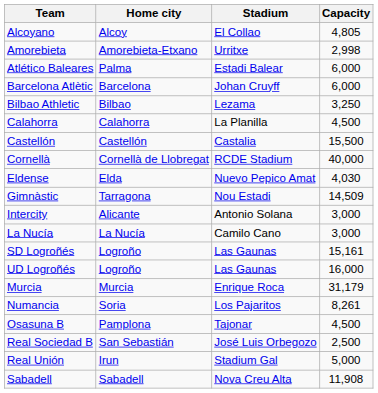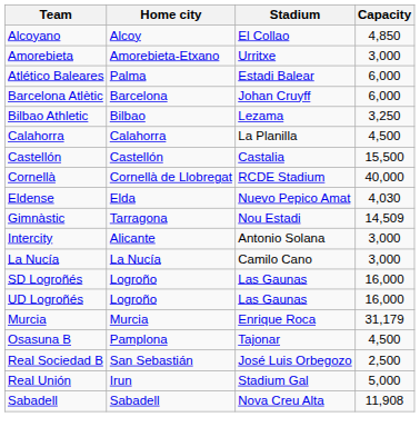 <table class="wikitable sortable">
 <tr>
 <th>Team</th>
 <th>Home city</th>
 <th>Stadium</th>
 <th>Capacity</th>
 </tr>
 <tr>
 <td><a href='#'>Alcoyano</a></td>
 <td><a href='#'>Alcoy</a></td>
 <td><a href='#'>El Collao</a></td>
-<td align=center>4,805</td>
+<td align=center>4,850</td>
 </tr>
 <tr>
 <td><a href='#'>Amorebieta</a></td>
 <td><a href='#'>Amorebieta-Etxano</a></td>
 <td><a href='#'>Urritxe</a></td>
-<td align=center>2,998</td>
+<td align=center>3,000</td>
 </tr>
 <tr>
 <td><a href='#'>Atlético Baleares</a></td>
 <td><a href='#'>Palma</a></td>
 <td><a href='#'>Estadi Balear</a></td>
 <td align=center>6,000</td>
 </tr>
 <tr>
 <td><a href='#'>Barcelona Atlètic</a></td>
 <td><a href='#'>Barcelona</a></td>
 <td><a href='#'>Johan Cruyff</a></td>
 <td align=center>6,000</td>
 </tr>
 <tr>
 <td><a href='#'>Bilbao Athletic</a></td>
 <td><a href='#'>Bilbao</a></td>
 <td><a href='#'>Lezama</a></td>
 <td align=center>3,250</td>
 </tr>
 <tr>
 <td><a href='#'>Calahorra</a></td>
 <td><a href='#'>Calahorra</a></td>
 <td>La Planilla</td>
 <td align=center>4,500</td>
 </tr>
 <tr>
 <td><a href='#'>Castellón</a> </td>
 <td><a href='#'>Castellón</a></td>
 <td><a href='#'>Castalia</a> </td>
 <td align=center>15,500</td>
 </tr>
 <tr>
 <td><a href='#'>Cornellà</a></td>
 <td><a href='#'>Cornellà de Llobregat</a></td>
 <td><a href='#'>RCDE Stadium</a></td>
 <td align=center>40,000</td>
 </tr>
 <tr>
 <td><a href='#'>Eldense</a></td>
 <td><a href='#'>Elda</a></td>
 <td><a href='#'>Nuevo Pepico Amat</a></td>
 <td align=center>4,030</td>
 </tr>
 <tr>
 <td><a href='#'>Gimnàstic</a></td>
 <td><a href='#'>Tarragona</a></td>
 <td><a href='#'>Nou Estadi</a></td>
 <td align="center">14,509</td>
 </tr>
 <tr>
 <td><a href='#'>Intercity</a></td>
 <td><a href='#'>Alicante</a></td>
 <td>Antonio Solana</td>
 <td align=center>3,000</td>
 </tr>
 <tr>
 <td><a href='#'>La Nucía</a></td>
 <td><a href='#'>La Nucía</a></td>
 <td>Camilo Cano</td>
 <td align=center>3,000</td>
 </tr>
 <tr>
 <td><a href='#'>SD Logroñés</a></td>
 <td><a href='#'>Logroño</a></td>
 <td><a href='#'>Las Gaunas</a></td>
-<td align=center>15,161</td>
+<td align=center>16,000</td>
 </tr>
 <tr>
 <td><a href='#'>UD Logroñés</a> </td>
 <td><a href='#'>Logroño</a></td>
 <td><a href='#'>Las Gaunas</a></td>
 <td align=center>16,000</td>
 </tr>
 <tr>
 <td><a href='#'>Murcia</a></td>
 <td><a href='#'>Murcia</a></td>
 <td><a href='#'>Enrique Roca</a></td>
 <td align=center>31,179</td>
-</tr>
-<tr>
-<td><a href='#'>Numancia</a></td>
-<td><a href='#'>Soria</a></td>
-<td><a href='#'>Los Pajaritos</a></td>
-<td align=center>8,261</td>
 </tr>
 <tr>
 <td><a href='#'>Osasuna B</a></td>
 <td><a href='#'>Pamplona</a></td>
 <td><a href='#'>Tajonar</a></td>
 <td align=center>4,500</td>
 </tr>
 <tr>
 <td><a href='#'>Real Sociedad B</a></td>
 <td><a href='#'>San Sebastián</a></td>
 <td><a href='#'>José Luis Orbegozo</a></td>
 <td align=center>2,500</td>
 </tr>
 <tr>
 <td><a href='#'>Real Unión</a></td>
 <td><a href='#'>Irun</a></td>
 <td><a href='#'>Stadium Gal</a></td>
 <td align=center>5,000</td>
 </tr>
 <tr>
 <td><a href='#'>Sabadell</a> </td>
 <td><a href='#'>Sabadell</a></td>
 <td><a href='#'>Nova Creu Alta</a></td>
 <td align="center">11,908</td>
 </tr>
 </table>
